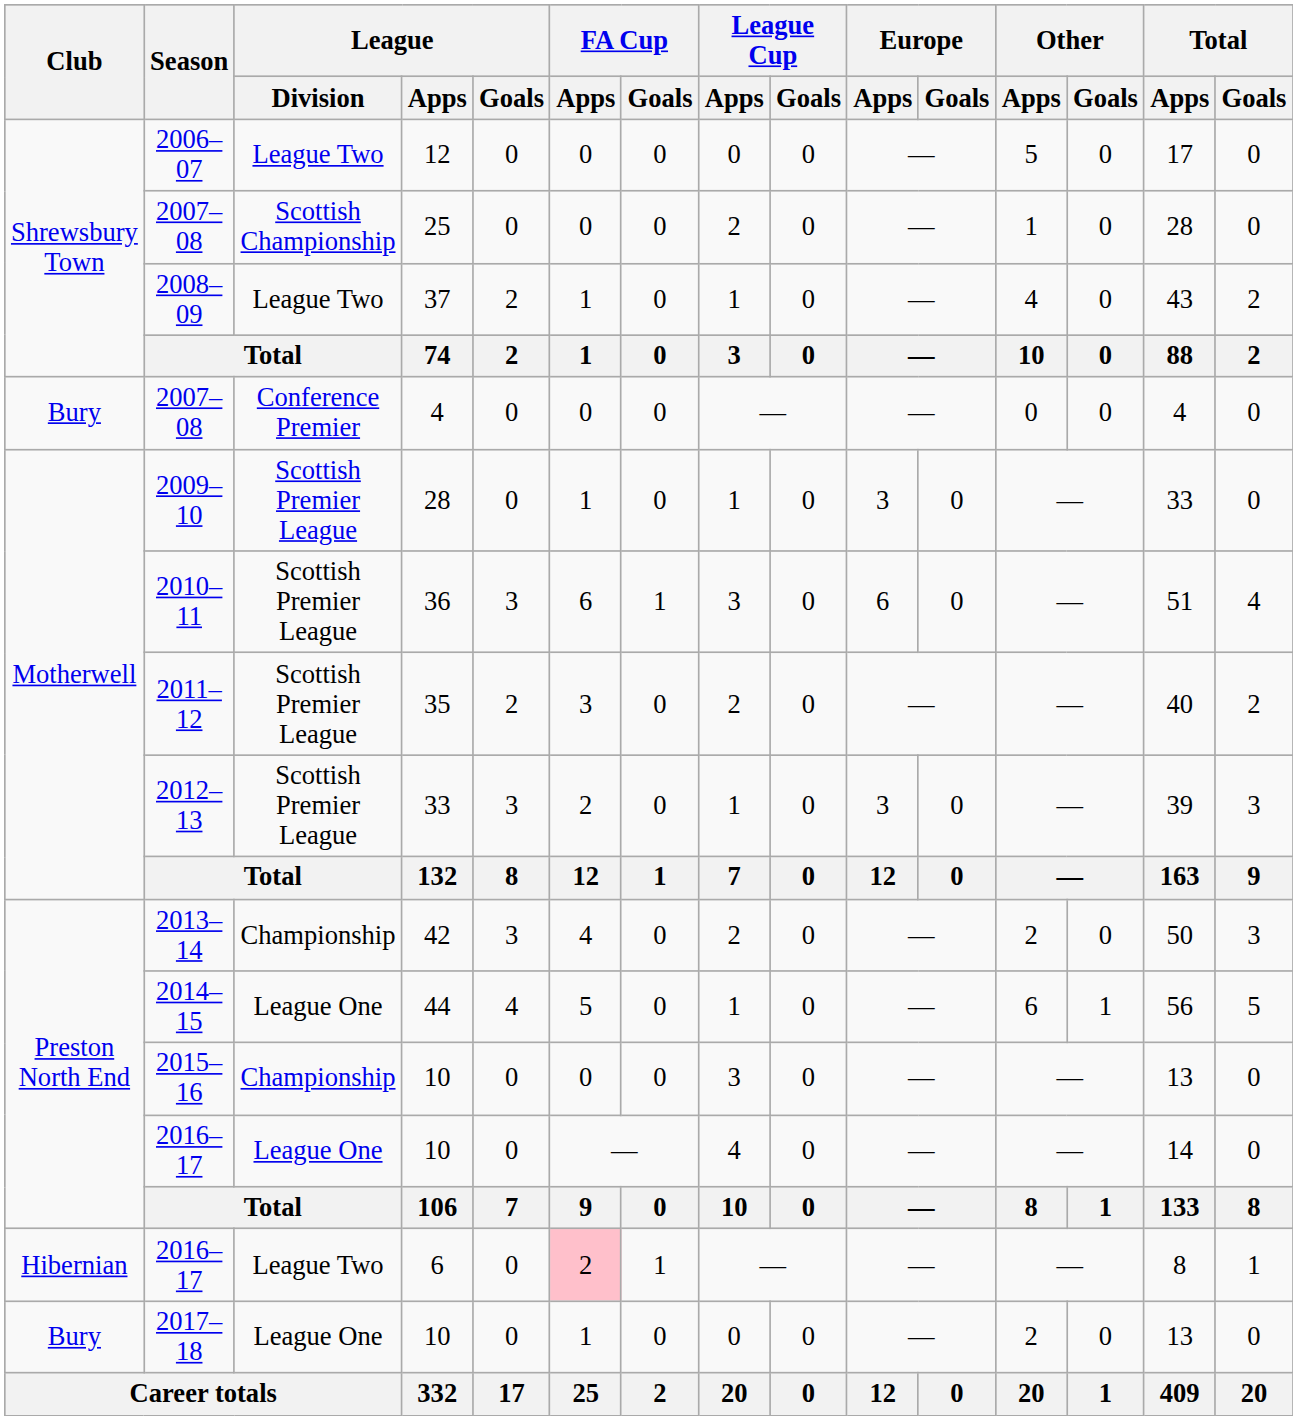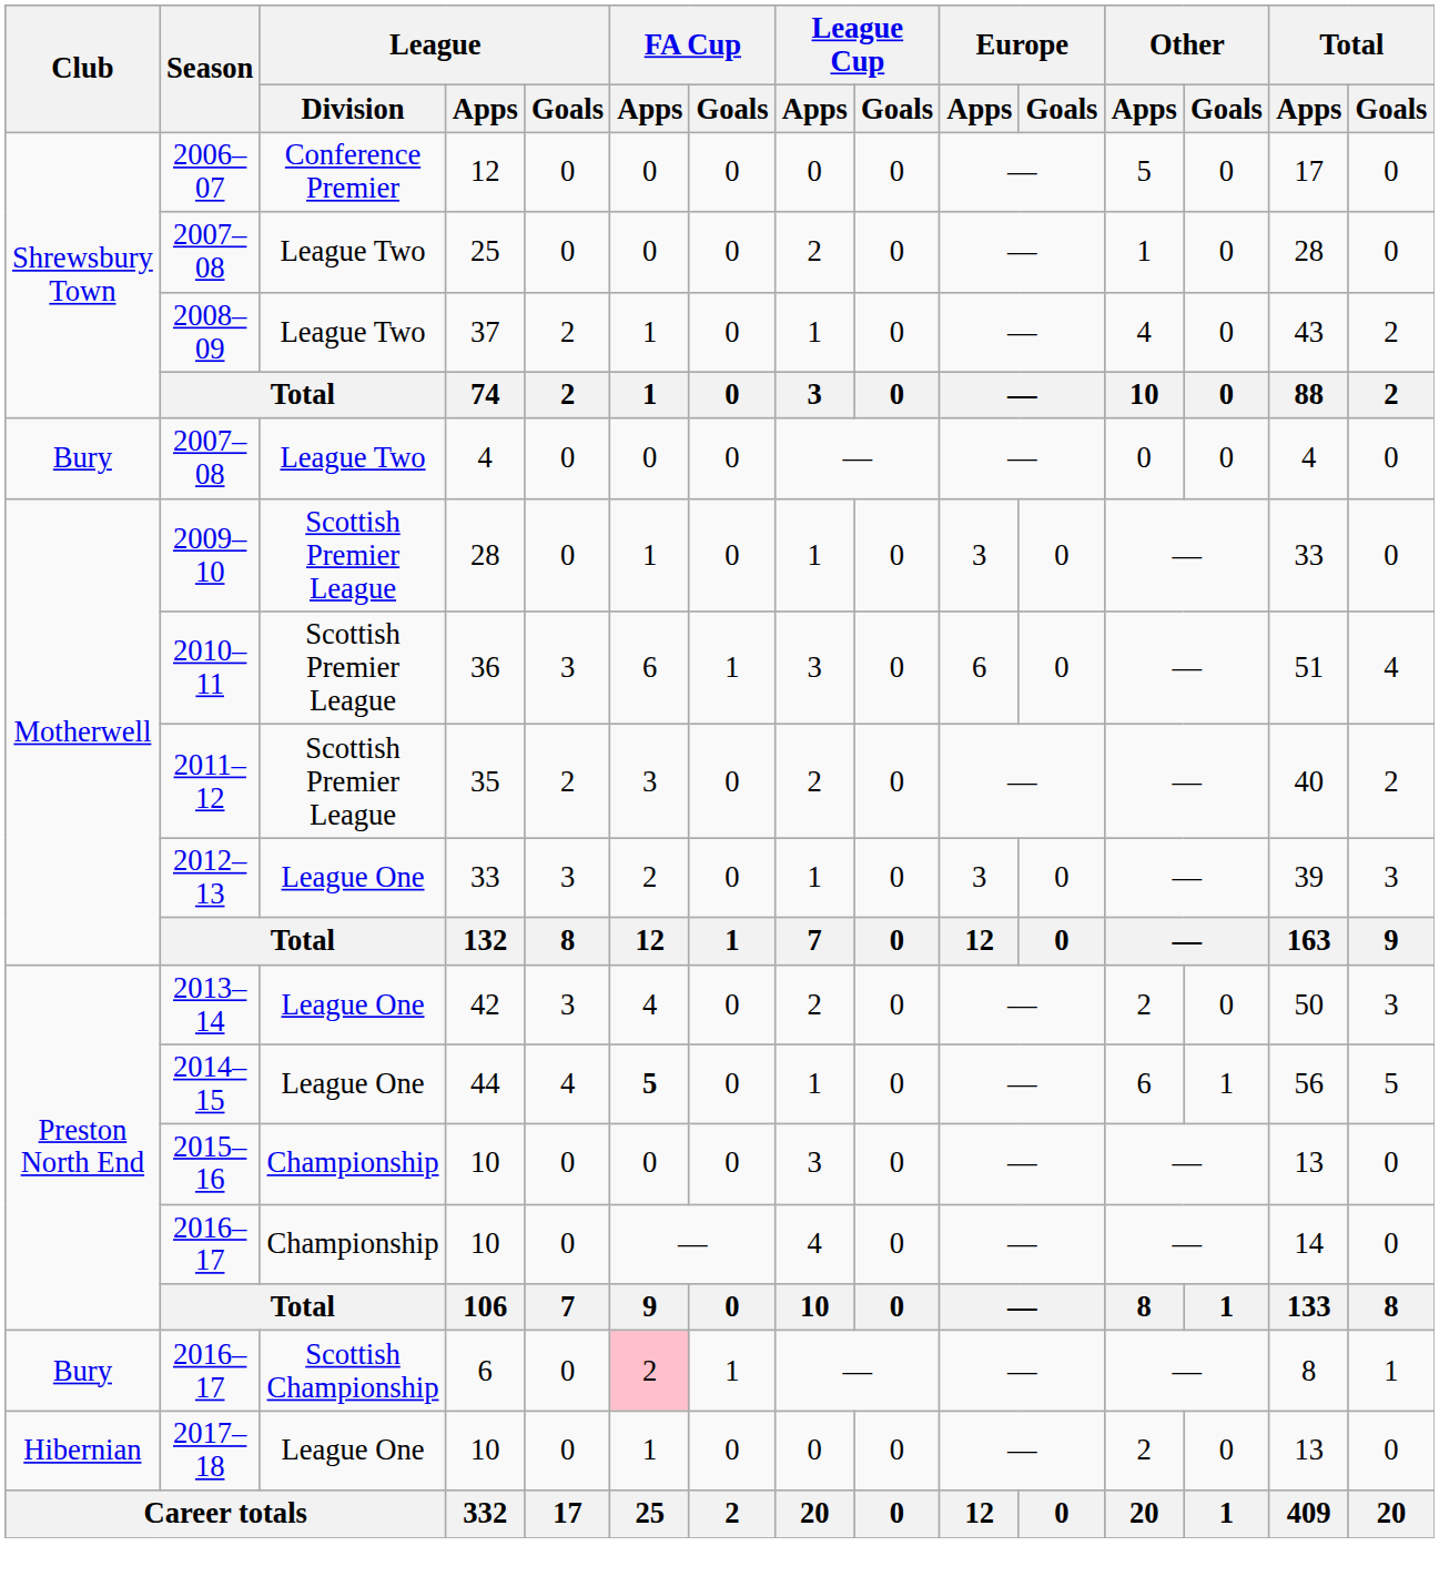 <table class="wikitable" style="text-align: center">
 <tr>
 <th rowspan="2">Club</th>
 <th rowspan="2">Season</th>
 <th colspan="3">League</th>
 <th colspan="2"><a href='#'>FA Cup</a></th>
 <th colspan="2"><a href='#'>League Cup</a></th>
 <th colspan="2">Europe</th>
 <th colspan="2">Other</th>
 <th colspan="2">Total</th>
 </tr>
 <tr>
 <th>Division</th>
 <th>Apps</th>
 <th>Goals</th>
 <th>Apps</th>
 <th>Goals</th>
 <th>Apps</th>
 <th>Goals</th>
 <th>Apps</th>
 <th>Goals</th>
 <th>Apps</th>
 <th>Goals</th>
 <th>Apps</th>
 <th>Goals</th>
 </tr>
 <tr>
 <td rowspan="4"><a href='#'>Shrewsbury Town</a></td>
 <td><a href='#'>2006–07</a></td>
-<td><a href='#'>League Two</a></td>
+<td><a href='#'>Conference Premier</a></td>
 <td>12</td>
 <td>0</td>
 <td>0</td>
 <td>0</td>
 <td>0</td>
 <td>0</td>
 <td colspan="2">—</td>
 <td>5</td>
 <td>0</td>
 <td>17</td>
 <td>0</td>
 </tr>
 <tr>
 <td><a href='#'>2007–08</a></td>
-<td><a href='#'>Scottish Championship</a></td>
+<td>League Two</td>
 <td>25</td>
 <td>0</td>
 <td>0</td>
 <td>0</td>
 <td>2</td>
 <td>0</td>
 <td colspan="2">—</td>
 <td>1</td>
 <td>0</td>
 <td>28</td>
 <td>0</td>
 </tr>
 <tr>
 <td><a href='#'>2008–09</a></td>
 <td>League Two</td>
 <td>37</td>
 <td>2</td>
 <td>1</td>
 <td>0</td>
 <td>1</td>
 <td>0</td>
 <td colspan="2">—</td>
 <td>4</td>
 <td>0</td>
 <td>43</td>
 <td>2</td>
 </tr>
 <tr>
 <th colspan="2">Total</th>
 <th>74</th>
 <th>2</th>
 <th>1</th>
 <th>0</th>
 <th>3</th>
 <th>0</th>
 <th colspan="2">—</th>
 <th>10</th>
 <th>0</th>
 <th>88</th>
 <th>2</th>
 </tr>
 <tr>
 <td><a href='#'>Bury</a></td>
 <td><a href='#'>2007–08</a></td>
-<td><a href='#'>Conference Premier</a></td>
+<td><a href='#'>League Two</a></td>
 <td>4</td>
 <td>0</td>
 <td>0</td>
 <td>0</td>
 <td colspan="2">—</td>
 <td colspan="2">—</td>
 <td>0</td>
 <td>0</td>
 <td>4</td>
 <td>0</td>
 </tr>
 <tr>
 <td rowspan="5"><a href='#'>Motherwell</a></td>
 <td><a href='#'>2009–10</a></td>
 <td><a href='#'>Scottish Premier League</a></td>
 <td>28</td>
 <td>0</td>
 <td>1</td>
 <td>0</td>
 <td>1</td>
 <td>0</td>
 <td>3</td>
 <td>0</td>
 <td colspan="2">—</td>
 <td>33</td>
 <td>0</td>
 </tr>
 <tr>
 <td><a href='#'>2010–11</a></td>
 <td>Scottish Premier League</td>
 <td>36</td>
 <td>3</td>
 <td>6</td>
 <td>1</td>
 <td>3</td>
 <td>0</td>
 <td>6</td>
 <td>0</td>
 <td colspan="2">—</td>
 <td>51</td>
 <td>4</td>
 </tr>
 <tr>
 <td><a href='#'>2011–12</a></td>
 <td>Scottish Premier League</td>
 <td>35</td>
 <td>2</td>
 <td>3</td>
 <td>0</td>
 <td>2</td>
 <td>0</td>
 <td colspan="2">—</td>
 <td colspan="2">—</td>
 <td>40</td>
 <td>2</td>
 </tr>
 <tr>
 <td><a href='#'>2012–13</a></td>
-<td>Scottish Premier League</td>
+<td><a href='#'>League One</a></td>
 <td>33</td>
 <td>3</td>
 <td>2</td>
 <td>0</td>
 <td>1</td>
 <td>0</td>
 <td>3</td>
 <td>0</td>
 <td colspan="2">—</td>
 <td>39</td>
 <td>3</td>
 </tr>
 <tr>
 <th colspan="2">Total</th>
 <th>132</th>
 <th>8</th>
 <th>12</th>
 <th>1</th>
 <th>7</th>
 <th>0</th>
 <th>12</th>
 <th>0</th>
 <th colspan="2">—</th>
 <th>163</th>
 <th>9</th>
 </tr>
 <tr>
 <td rowspan="5"><a href='#'>Preston North End</a></td>
 <td><a href='#'>2013–14</a></td>
-<td>Championship</td>
+<td><a href='#'>League One</a></td>
 <td>42</td>
 <td>3</td>
 <td>4</td>
 <td>0</td>
 <td>2</td>
 <td>0</td>
 <td colspan="2">—</td>
 <td>2</td>
 <td>0</td>
 <td>50</td>
 <td>3</td>
 </tr>
 <tr>
 <td><a href='#'>2014–15</a></td>
 <td>League One</td>
 <td>44</td>
 <td>4</td>
-<td>5</td>
+<td><strong>5</strong></td>
 <td>0</td>
 <td>1</td>
 <td>0</td>
 <td colspan="2">—</td>
 <td>6</td>
 <td>1</td>
 <td>56</td>
 <td>5</td>
 </tr>
 <tr>
 <td><a href='#'>2015–16</a></td>
 <td><a href='#'>Championship</a></td>
 <td>10</td>
 <td>0</td>
 <td>0</td>
 <td>0</td>
 <td>3</td>
 <td>0</td>
 <td colspan="2">—</td>
 <td colspan="2">—</td>
 <td>13</td>
 <td>0</td>
 </tr>
 <tr>
 <td><a href='#'>2016–17</a></td>
-<td><a href='#'>League One</a></td>
+<td>Championship</td>
 <td>10</td>
 <td>0</td>
 <td colspan="2">—</td>
 <td>4</td>
 <td>0</td>
 <td colspan="2">—</td>
 <td colspan="2">—</td>
 <td>14</td>
 <td>0</td>
 </tr>
 <tr>
 <th colspan="2">Total</th>
 <th>106</th>
 <th>7</th>
 <th>9</th>
 <th>0</th>
 <th>10</th>
 <th>0</th>
 <th colspan="2">—</th>
 <th>8</th>
 <th>1</th>
 <th>133</th>
 <th>8</th>
 </tr>
 <tr>
-<td><a href='#'>Hibernian</a></td>
+<td><a href='#'>Bury</a></td>
 <td><a href='#'>2016–17</a></td>
-<td>League Two</td>
+<td><a href='#'>Scottish Championship</a></td>
 <td>6</td>
 <td>0</td>
 <td style="background: pink;">2</td>
 <td>1</td>
 <td colspan="2">—</td>
 <td colspan="2">—</td>
 <td colspan="2">—</td>
 <td>8</td>
 <td>1</td>
 </tr>
 <tr>
-<td><a href='#'>Bury</a></td>
+<td><a href='#'>Hibernian</a></td>
 <td><a href='#'>2017–18</a></td>
 <td>League One</td>
 <td>10</td>
 <td>0</td>
 <td>1</td>
 <td>0</td>
 <td>0</td>
 <td>0</td>
 <td colspan="2">—</td>
 <td>2</td>
 <td>0</td>
 <td>13</td>
 <td>0</td>
 </tr>
 <tr>
 <th colspan="3">Career totals</th>
 <th>332</th>
 <th>17</th>
 <th>25</th>
 <th>2</th>
 <th>20</th>
 <th>0</th>
 <th>12</th>
 <th>0</th>
 <th>20</th>
 <th>1</th>
 <th>409</th>
 <th>20</th>
 </tr>
 </table>
